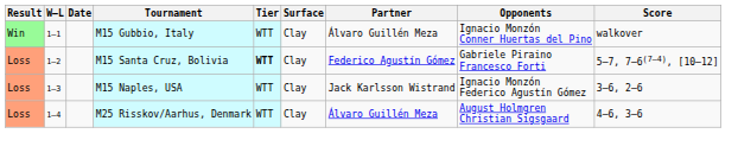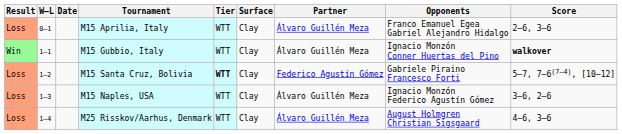 <table class="sortable wikitable">
 <tr>
 <th>Result</th>
 <th class="unsortable">W–L</th>
 <th>Date</th>
 <th>Tournament</th>
 <th>Tier</th>
 <th>Surface</th>
 <th>Partner</th>
 <th>Opponents</th>
 <th class="unsortable">Score</th>
 </tr>
 <tr>
+<td bgcolor=ffa07a>Loss</td>
+<td><small>0–1</small></td>
+<td></td>
+<td style="background:#cffcff;">M15 Aprilia, Italy</td>
+<td style="background:#cffcff;">WTT</td>
+<td>Clay</td>
+<td> <a href='#'>Álvaro Guillén Meza</a></td>
+<td> Franco Emanuel Egea<br> Gabriel Alejandro Hidalgo</td>
+<td>2–6, 3–6</td>
+</tr>
+<tr>
 <td bgcolor=98fb98>Win</td>
 <td><small>1–1</small></td>
 <td></td>
 <td style="background:#cffcff;">M15 Gubbio, Italy</td>
 <td style="background:#cffcff;">WTT</td>
 <td>Clay</td>
 <td> Álvaro Guillén Meza</td>
 <td> Ignacio Monzón<br> <a href='#'>Conner Huertas del Pino</a></td>
-<td>walkover</td>
+<td><strong>walkover</strong></td>
 </tr>
 <tr>
 <td bgcolor=ffa07a>Loss</td>
 <td><small>1–2</small></td>
 <td></td>
 <td style="background:#cffcff;">M15 Santa Cruz, Bolivia</td>
 <td style="background:#cffcff;"><strong>WTT</strong></td>
 <td>Clay</td>
 <td> <a href='#'>Federico Agustín Gómez</a></td>
 <td> Gabriele Piraino<br> <a href='#'>Francesco Forti</a></td>
 <td>5–7, 7–6<sup>(7–4)</sup>, [10–12]</td>
 </tr>
 <tr>
 <td bgcolor=ffa07a>Loss</td>
 <td><small>1–3</small></td>
 <td></td>
 <td style="background:#cffcff;">M15 Naples, USA</td>
 <td style="background:#cffcff;">WTT</td>
 <td>Clay</td>
-<td> Jack Karlsson Wistrand</td>
+<td> Álvaro Guillén Meza</td>
 <td> Ignacio Monzón <br> Federico Agustín Gómez</td>
 <td>3–6, 2–6</td>
 </tr>
 <tr>
 <td bgcolor=ffa07a>Loss</td>
 <td><small>1–4</small></td>
 <td></td>
 <td style="background:#cffcff;">M25 Risskov/Aarhus, Denmark</td>
 <td style="background:#cffcff;">WTT</td>
 <td>Clay</td>
 <td> <a href='#'>Álvaro Guillén Meza</a></td>
 <td> <a href='#'>August Holmgren</a><br> <a href='#'>Christian Sigsgaard</a></td>
 <td>4–6, 3–6</td>
 </tr>
 </table>
